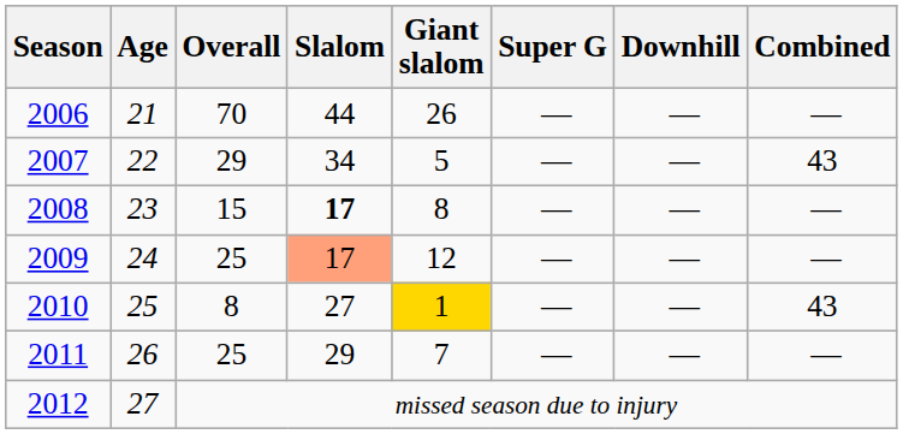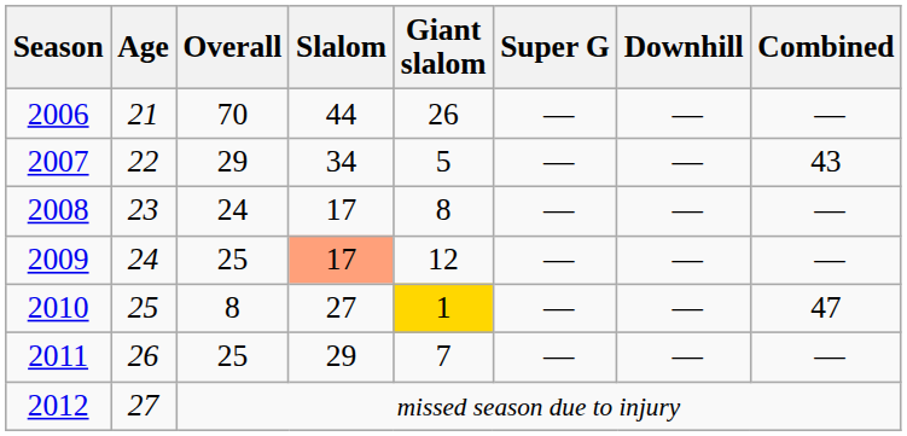 <table class=wikitable style="text-align:center">
 <tr>
 <th>Season</th>
 <th>Age</th>
 <th>Overall</th>
 <th>Slalom</th>
 <th>Giant<br>slalom</th>
 <th>Super G</th>
 <th>Downhill</th>
 <th>Combined</th>
 </tr>
 <tr>
 <td><a href='#'>2006</a></td>
 <td><em>21</em></td>
 <td>70</td>
 <td>44</td>
 <td>26</td>
 <td> —</td>
 <td> —</td>
 <td> —</td>
 </tr>
 <tr>
 <td><a href='#'>2007</a></td>
 <td><em>22</em></td>
 <td>29</td>
 <td>34</td>
 <td>5</td>
 <td> —</td>
 <td> —</td>
 <td>43</td>
 </tr>
 <tr>
 <td><a href='#'>2008</a></td>
 <td><em>23</em></td>
-<td>15</td>
-<td><strong>17</strong></td>
+<td>24</td>
+<td>17</td>
 <td>8</td>
 <td> —</td>
 <td> —</td>
 <td> —</td>
 </tr>
 <tr>
 <td><a href='#'>2009</a></td>
 <td><em>24</em></td>
 <td>25</td>
 <td style="background: lightsalmon;">17</td>
 <td>12</td>
 <td> —</td>
 <td> —</td>
 <td> —</td>
 </tr>
 <tr>
 <td><a href='#'>2010</a></td>
 <td><em>25</em></td>
 <td>8</td>
 <td>27</td>
 <td bgcolor="gold">1</td>
 <td> —</td>
 <td> —</td>
-<td>43</td>
+<td>47</td>
 </tr>
 <tr>
 <td><a href='#'>2011</a></td>
 <td><em>26</em></td>
 <td>25</td>
 <td>29</td>
 <td>7</td>
 <td> —</td>
 <td> —</td>
 <td> —</td>
 </tr>
 <tr>
 <td><a href='#'>2012</a></td>
 <td><em>27</em></td>
 <td colspan=6><small><em>missed season due to injury</em></small></td>
 </tr>
 </table>
